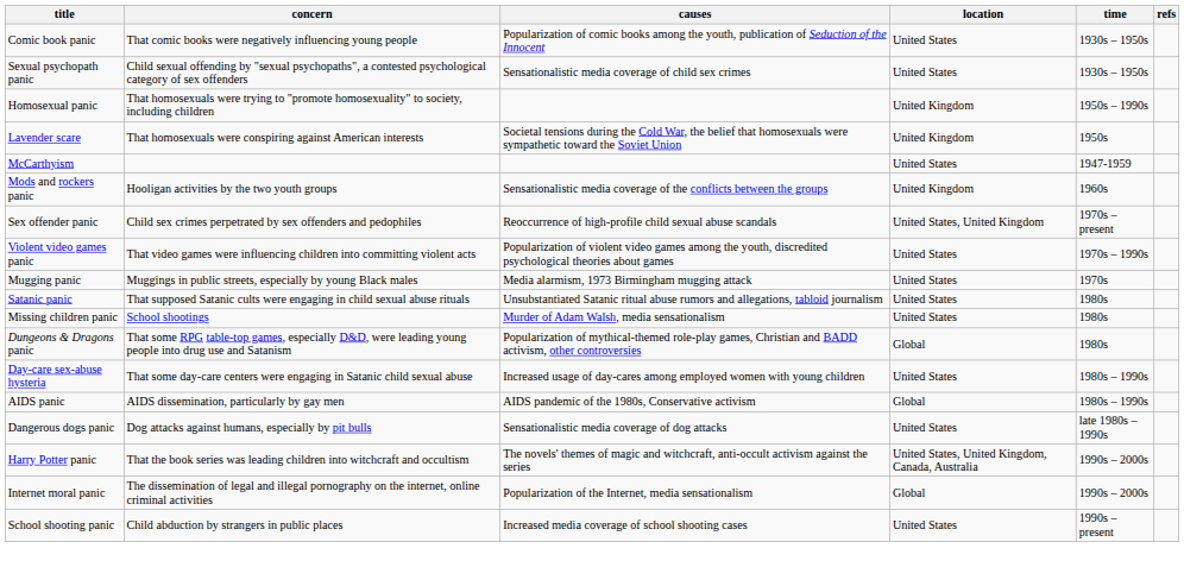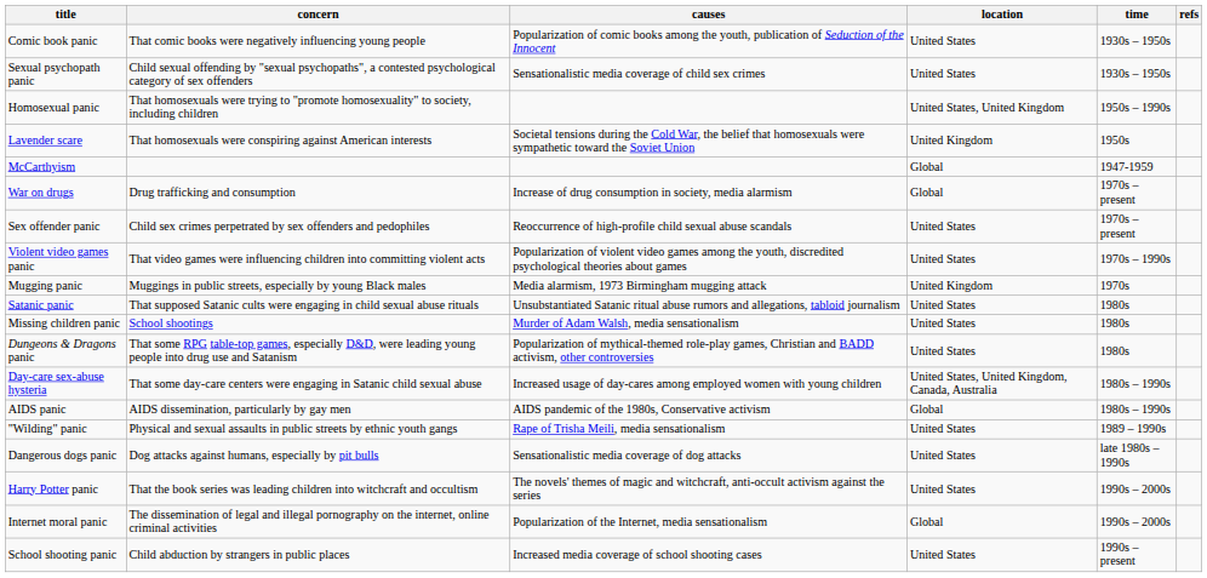 <table class="wikitable">
 <tr>
 <th>title</th>
 <th>concern</th>
 <th>causes</th>
 <th>location</th>
 <th>time</th>
 <th>refs</th>
 </tr>
 <tr>
 <td>Comic book panic</td>
 <td>That comic books were negatively influencing young people</td>
 <td>Popularization of comic books among the youth, publication of <em><a href='#'>Seduction of the Innocent</a></em></td>
 <td>United States</td>
 <td>1930s – 1950s</td>
 <td></td>
 </tr>
 <tr>
 <td>Sexual psychopath panic</td>
 <td>Child sexual offending by "sexual psychopaths", a contested psychological category of sex offenders</td>
 <td>Sensationalistic media coverage of child sex crimes</td>
 <td>United States</td>
 <td>1930s – 1950s</td>
 <td></td>
 </tr>
 <tr>
 <td>Homosexual panic</td>
 <td>That homosexuals were trying to "promote homosexuality" to society, including children</td>
 <td></td>
-<td>United Kingdom</td>
+<td>United States, United Kingdom</td>
 <td>1950s – 1990s</td>
 <td></td>
 </tr>
 <tr>
 <td><a href='#'>Lavender scare</a></td>
 <td>That homosexuals were conspiring against American interests</td>
 <td>Societal tensions during the <a href='#'>Cold War</a>, the belief that homosexuals were sympathetic toward the <a href='#'>Soviet Union</a></td>
 <td>United Kingdom</td>
 <td>1950s</td>
 <td></td>
 </tr>
 <tr>
 <td><a href='#'>McCarthyism</a></td>
 <td></td>
 <td></td>
-<td>United States</td>
+<td>Global</td>
 <td>1947-1959</td>
 <td></td>
 </tr>
 <tr>
-<td><a href='#'>Mods</a> and <a href='#'>rockers</a> panic</td>
-<td>Hooligan activities by the two youth groups</td>
-<td>Sensationalistic media coverage of the <a href='#'>conflicts between the groups</a></td>
-<td>United Kingdom</td>
-<td>1960s</td>
+<td><a href='#'>War on drugs</a></td>
+<td>Drug trafficking and consumption</td>
+<td>Increase of drug consumption in society, media alarmism</td>
+<td>Global</td>
+<td>1970s – present</td>
 <td></td>
 </tr>
 <tr>
 <td>Sex offender panic</td>
 <td>Child sex crimes perpetrated by sex offenders and pedophiles</td>
 <td>Reoccurrence of high-profile child sexual abuse scandals</td>
-<td>United States, United Kingdom</td>
+<td>United States</td>
 <td>1970s – present</td>
 <td></td>
 </tr>
 <tr>
 <td><a href='#'>Violent video games</a> panic</td>
 <td>That video games were influencing children into committing violent acts</td>
 <td>Popularization of violent video games among the youth, discredited psychological theories about games</td>
 <td>United States</td>
 <td>1970s – 1990s</td>
 <td></td>
 </tr>
 <tr>
 <td>Mugging panic</td>
 <td>Muggings in public streets, especially by young Black males</td>
 <td>Media alarmism, 1973 Birmingham mugging attack</td>
-<td>United States</td>
+<td>United Kingdom</td>
 <td>1970s</td>
 <td></td>
 </tr>
 <tr>
 <td><a href='#'>Satanic panic</a></td>
 <td>That supposed Satanic cults were engaging in child sexual abuse rituals</td>
 <td>Unsubstantiated Satanic ritual abuse rumors and allegations, <a href='#'>tabloid</a> journalism</td>
 <td>United States</td>
 <td>1980s</td>
 <td></td>
 </tr>
 <tr>
 <td>Missing children panic</td>
 <td><a href='#'>School shootings</a></td>
 <td><a href='#'>Murder of Adam Walsh</a>, media sensationalism</td>
 <td>United States</td>
 <td>1980s</td>
 <td></td>
 </tr>
 <tr>
 <td><em>Dungeons & Dragons</em> panic</td>
 <td>That some <a href='#'>RPG</a> <a href='#'>table-top games</a>, especially <a href='#'>D&D</a>, were leading young people into drug use and Satanism</td>
 <td>Popularization of mythical-themed role-play games, Christian and <a href='#'>BADD</a> activism, <a href='#'>other controversies</a></td>
-<td>Global</td>
+<td>United States</td>
 <td>1980s</td>
 <td></td>
 </tr>
 <tr>
 <td><a href='#'>Day-care sex-abuse hysteria</a></td>
 <td>That some day-care centers were engaging in Satanic child sexual abuse</td>
 <td>Increased usage of day-cares among employed women with young children</td>
-<td>United States</td>
+<td>United States, United Kingdom, Canada, Australia</td>
 <td>1980s – 1990s</td>
 <td></td>
 </tr>
 <tr>
 <td>AIDS panic</td>
 <td>AIDS dissemination, particularly by gay men</td>
 <td>AIDS pandemic of the 1980s, Conservative activism</td>
 <td>Global</td>
 <td>1980s – 1990s</td>
+<td></td>
+</tr>
+<tr>
+<td>"Wilding" panic</td>
+<td>Physical and sexual assaults in public streets by ethnic youth gangs</td>
+<td><a href='#'>Rape of Trisha Meili</a>, media sensationalism</td>
+<td>United States</td>
+<td>1989 – 1990s</td>
 <td></td>
 </tr>
 <tr>
 <td>Dangerous dogs panic</td>
 <td>Dog attacks against humans, especially by <a href='#'>pit bulls</a></td>
 <td>Sensationalistic media coverage of dog attacks</td>
 <td>United States</td>
 <td>late 1980s – 1990s</td>
 <td></td>
 </tr>
 <tr>
 <td><a href='#'>Harry Potter</a> panic</td>
 <td>That the book series was leading children into witchcraft and occultism</td>
 <td>The novels' themes of magic and witchcraft, anti-occult activism against the series</td>
-<td>United States, United Kingdom, Canada, Australia</td>
+<td>United States</td>
 <td>1990s – 2000s</td>
 <td></td>
 </tr>
 <tr>
 <td>Internet moral panic</td>
 <td>The dissemination of legal and illegal pornography on the internet, online criminal activities</td>
 <td>Popularization of the Internet, media sensationalism</td>
 <td>Global</td>
 <td>1990s – 2000s</td>
 <td></td>
 </tr>
 <tr>
 <td>School shooting panic</td>
 <td>Child abduction by strangers in public places</td>
 <td>Increased media coverage of school shooting cases</td>
 <td>United States</td>
 <td>1990s – present</td>
 <td></td>
 </tr>
 </table>
